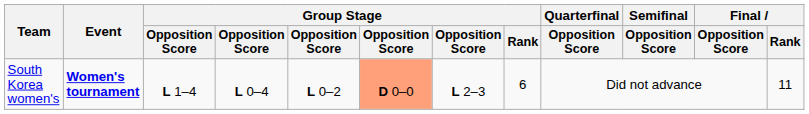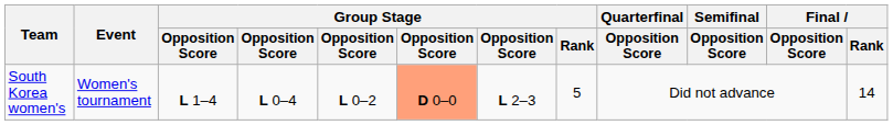 <table class="wikitable" style="font-size:90%">
 <tr>
 <th rowspan=2>Team</th>
 <th rowspan=2>Event</th>
 <th colspan=6>Group Stage</th>
 <th>Quarterfinal</th>
 <th>Semifinal</th>
 <th colspan=2>Final / </th>
 </tr>
 <tr style="font-size:95%">
 <th>Opposition<br>Score</th>
 <th>Opposition<br>Score</th>
 <th>Opposition<br>Score</th>
 <th>Opposition<br>Score</th>
 <th>Opposition<br>Score</th>
 <th>Rank</th>
 <th>Opposition<br>Score</th>
 <th>Opposition<br>Score</th>
 <th>Opposition<br>Score</th>
 <th>Rank</th>
 </tr>
 <tr align=center>
 <td align=left><a href='#'>South Korea women's</a></td>
-<td align=left><strong><a href='#'>Women's tournament</a></strong></td>
+<td align=left><a href='#'>Women's tournament</a></td>
 <td><br><strong>L</strong> 1–4</td>
 <td><br><strong>L</strong> 0–4</td>
 <td><br><strong>L</strong> 0–2</td>
 <td style="background: lightsalmon;"><br><strong>D</strong> 0–0</td>
 <td><br><strong>L</strong> 2–3</td>
-<td>6</td>
+<td>5</td>
 <td colspan=3>Did not advance</td>
-<td>11</td>
+<td>14</td>
 </tr>
 </table>
